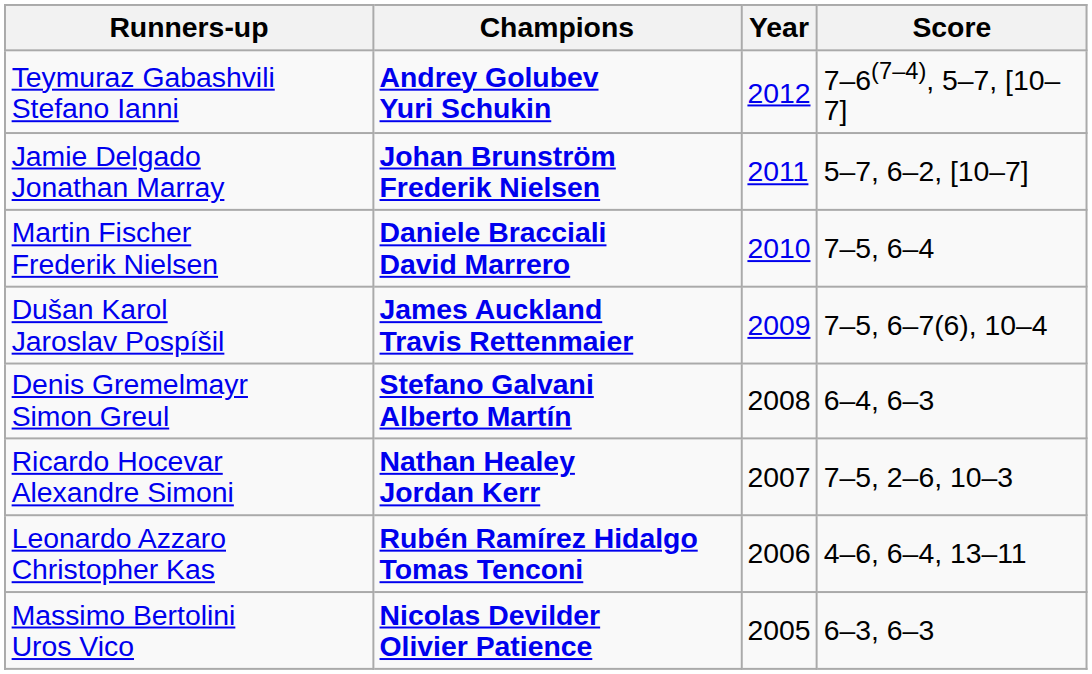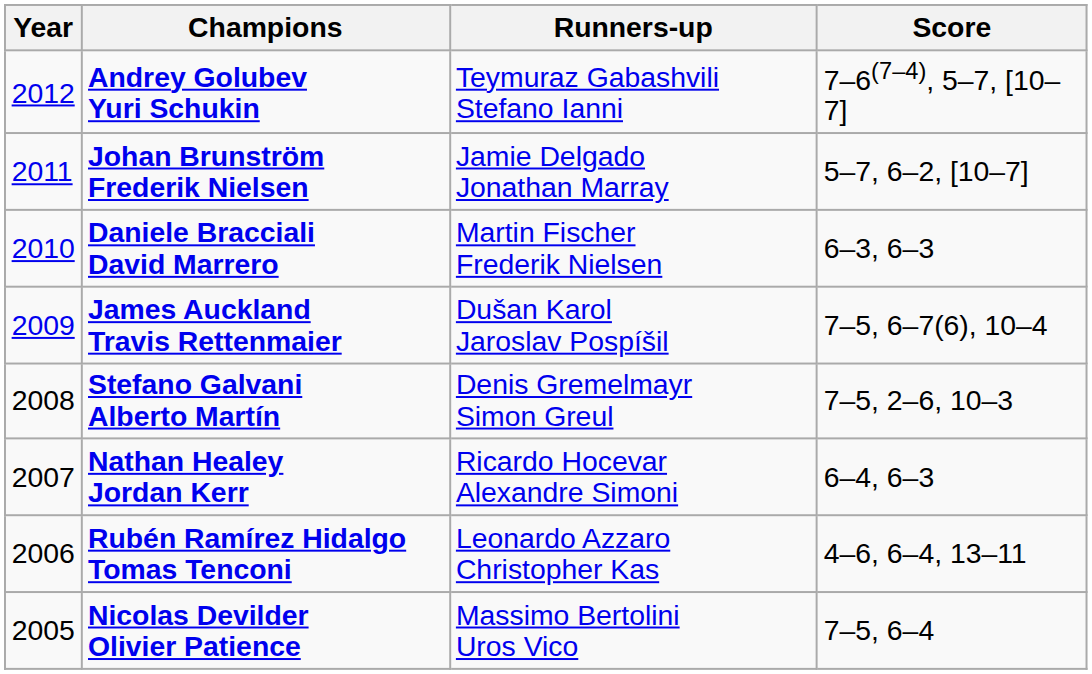 <table class="wikitable" style="font-size:90%">
 <tr>
+<th>Year</th>
+<th width="180">Champions</th>
 <th width="180">Runners-up</th>
-<th width="180">Champions</th>
-<th>Year</th>
 <th width="130">Score</th>
 </tr>
 <tr>
+<td><a href='#'>2012</a></td>
+<td> <strong><a href='#'>Andrey Golubev</a></strong><br> <strong><a href='#'>Yuri Schukin</a></strong></td>
 <td> <a href='#'>Teymuraz Gabashvili</a> <br>  <a href='#'>Stefano Ianni</a></td>
-<td> <strong><a href='#'>Andrey Golubev</a></strong><br> <strong><a href='#'>Yuri Schukin</a></strong></td>
-<td><a href='#'>2012</a></td>
 <td>7–6<sup>(7–4)</sup>, 5–7, [10–7]</td>
 </tr>
 <tr>
+<td><a href='#'>2011</a></td>
+<td> <strong><a href='#'>Johan Brunström</a></strong><br> <strong><a href='#'>Frederik Nielsen</a></strong></td>
 <td> <a href='#'>Jamie Delgado</a><br> <a href='#'>Jonathan Marray</a></td>
-<td> <strong><a href='#'>Johan Brunström</a></strong><br> <strong><a href='#'>Frederik Nielsen</a></strong></td>
-<td><a href='#'>2011</a></td>
 <td>5–7, 6–2, [10–7]</td>
 </tr>
 <tr>
+<td><a href='#'>2010</a></td>
+<td> <strong><a href='#'>Daniele Bracciali</a></strong><br> <strong><a href='#'>David Marrero</a></strong></td>
 <td> <a href='#'>Martin Fischer</a><br> <a href='#'>Frederik Nielsen</a></td>
-<td> <strong><a href='#'>Daniele Bracciali</a></strong><br> <strong><a href='#'>David Marrero</a></strong></td>
-<td><a href='#'>2010</a></td>
-<td>7–5, 6–4</td>
+<td>6–3, 6–3</td>
 </tr>
 <tr>
+<td><a href='#'>2009</a></td>
+<td> <strong><a href='#'>James Auckland</a></strong> <br>  <strong><a href='#'>Travis Rettenmaier</a></strong></td>
 <td> <a href='#'>Dušan Karol</a> <br>  <a href='#'>Jaroslav Pospíšil</a></td>
-<td> <strong><a href='#'>James Auckland</a></strong> <br>  <strong><a href='#'>Travis Rettenmaier</a></strong></td>
-<td><a href='#'>2009</a></td>
 <td>7–5, 6–7(6), 10–4</td>
 </tr>
 <tr>
+<td>2008</td>
+<td> <strong><a href='#'>Stefano Galvani</a></strong> <br>  <strong><a href='#'>Alberto Martín</a></strong></td>
 <td> <a href='#'>Denis Gremelmayr</a> <br>  <a href='#'>Simon Greul</a></td>
-<td> <strong><a href='#'>Stefano Galvani</a></strong> <br>  <strong><a href='#'>Alberto Martín</a></strong></td>
-<td>2008</td>
+<td>7–5, 2–6, 10–3</td>
+</tr>
+<tr>
+<td>2007</td>
+<td> <strong><a href='#'>Nathan Healey</a></strong> <br>  <strong><a href='#'>Jordan Kerr</a></strong></td>
+<td> <a href='#'>Ricardo Hocevar</a> <br>  <a href='#'>Alexandre Simoni</a></td>
 <td>6–4, 6–3</td>
 </tr>
 <tr>
-<td> <a href='#'>Ricardo Hocevar</a> <br>  <a href='#'>Alexandre Simoni</a></td>
-<td> <strong><a href='#'>Nathan Healey</a></strong> <br>  <strong><a href='#'>Jordan Kerr</a></strong></td>
-<td>2007</td>
-<td>7–5, 2–6, 10–3</td>
-</tr>
-<tr>
+<td>2006</td>
+<td> <strong><a href='#'>Rubén Ramírez Hidalgo</a></strong> <br>  <strong><a href='#'>Tomas Tenconi</a></strong></td>
 <td> <a href='#'>Leonardo Azzaro</a> <br>  <a href='#'>Christopher Kas</a></td>
-<td> <strong><a href='#'>Rubén Ramírez Hidalgo</a></strong> <br>  <strong><a href='#'>Tomas Tenconi</a></strong></td>
-<td>2006</td>
 <td>4–6, 6–4, 13–11</td>
 </tr>
 <tr>
+<td>2005</td>
+<td> <strong><a href='#'>Nicolas Devilder</a></strong> <br>  <strong><a href='#'>Olivier Patience</a></strong></td>
 <td> <a href='#'>Massimo Bertolini</a> <br>  <a href='#'>Uros Vico</a></td>
-<td> <strong><a href='#'>Nicolas Devilder</a></strong> <br>  <strong><a href='#'>Olivier Patience</a></strong></td>
-<td>2005</td>
-<td>6–3, 6–3</td>
+<td>7–5, 6–4</td>
 </tr>
 </table>
